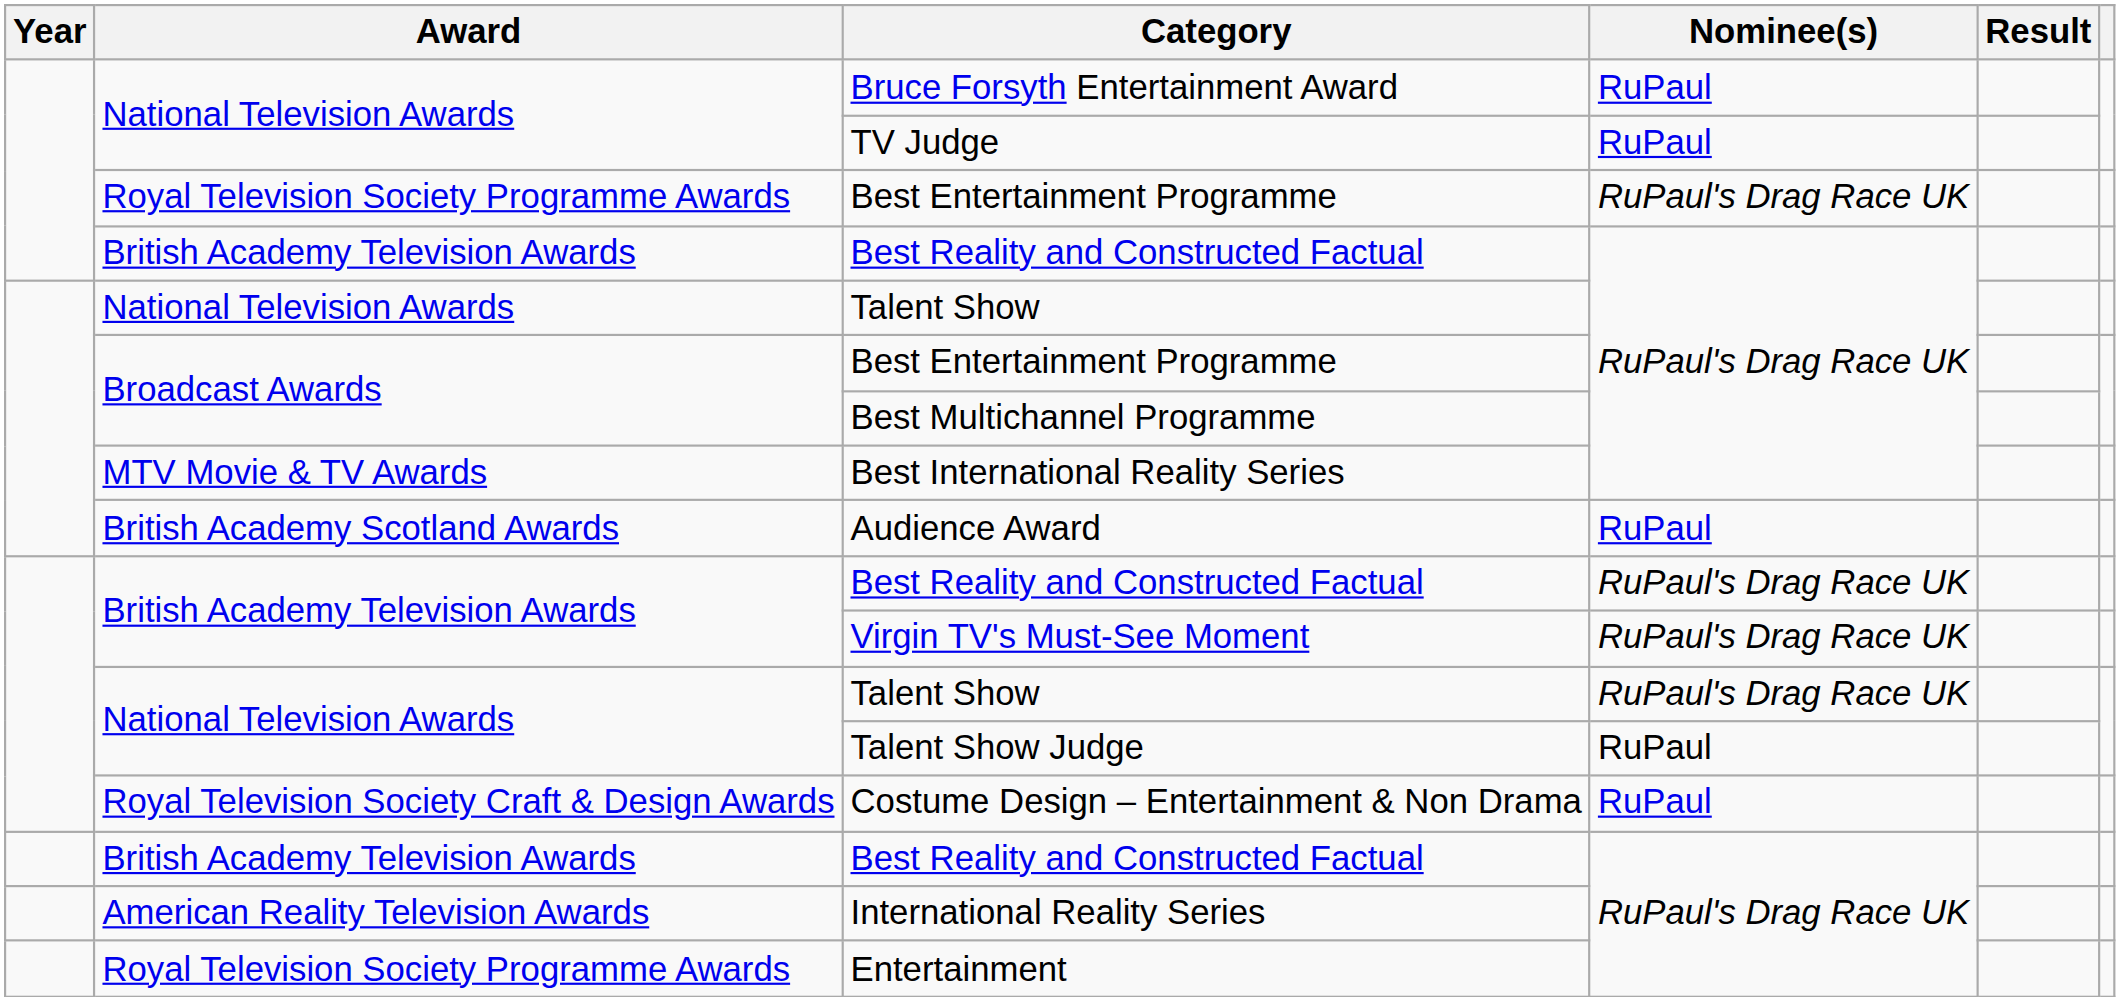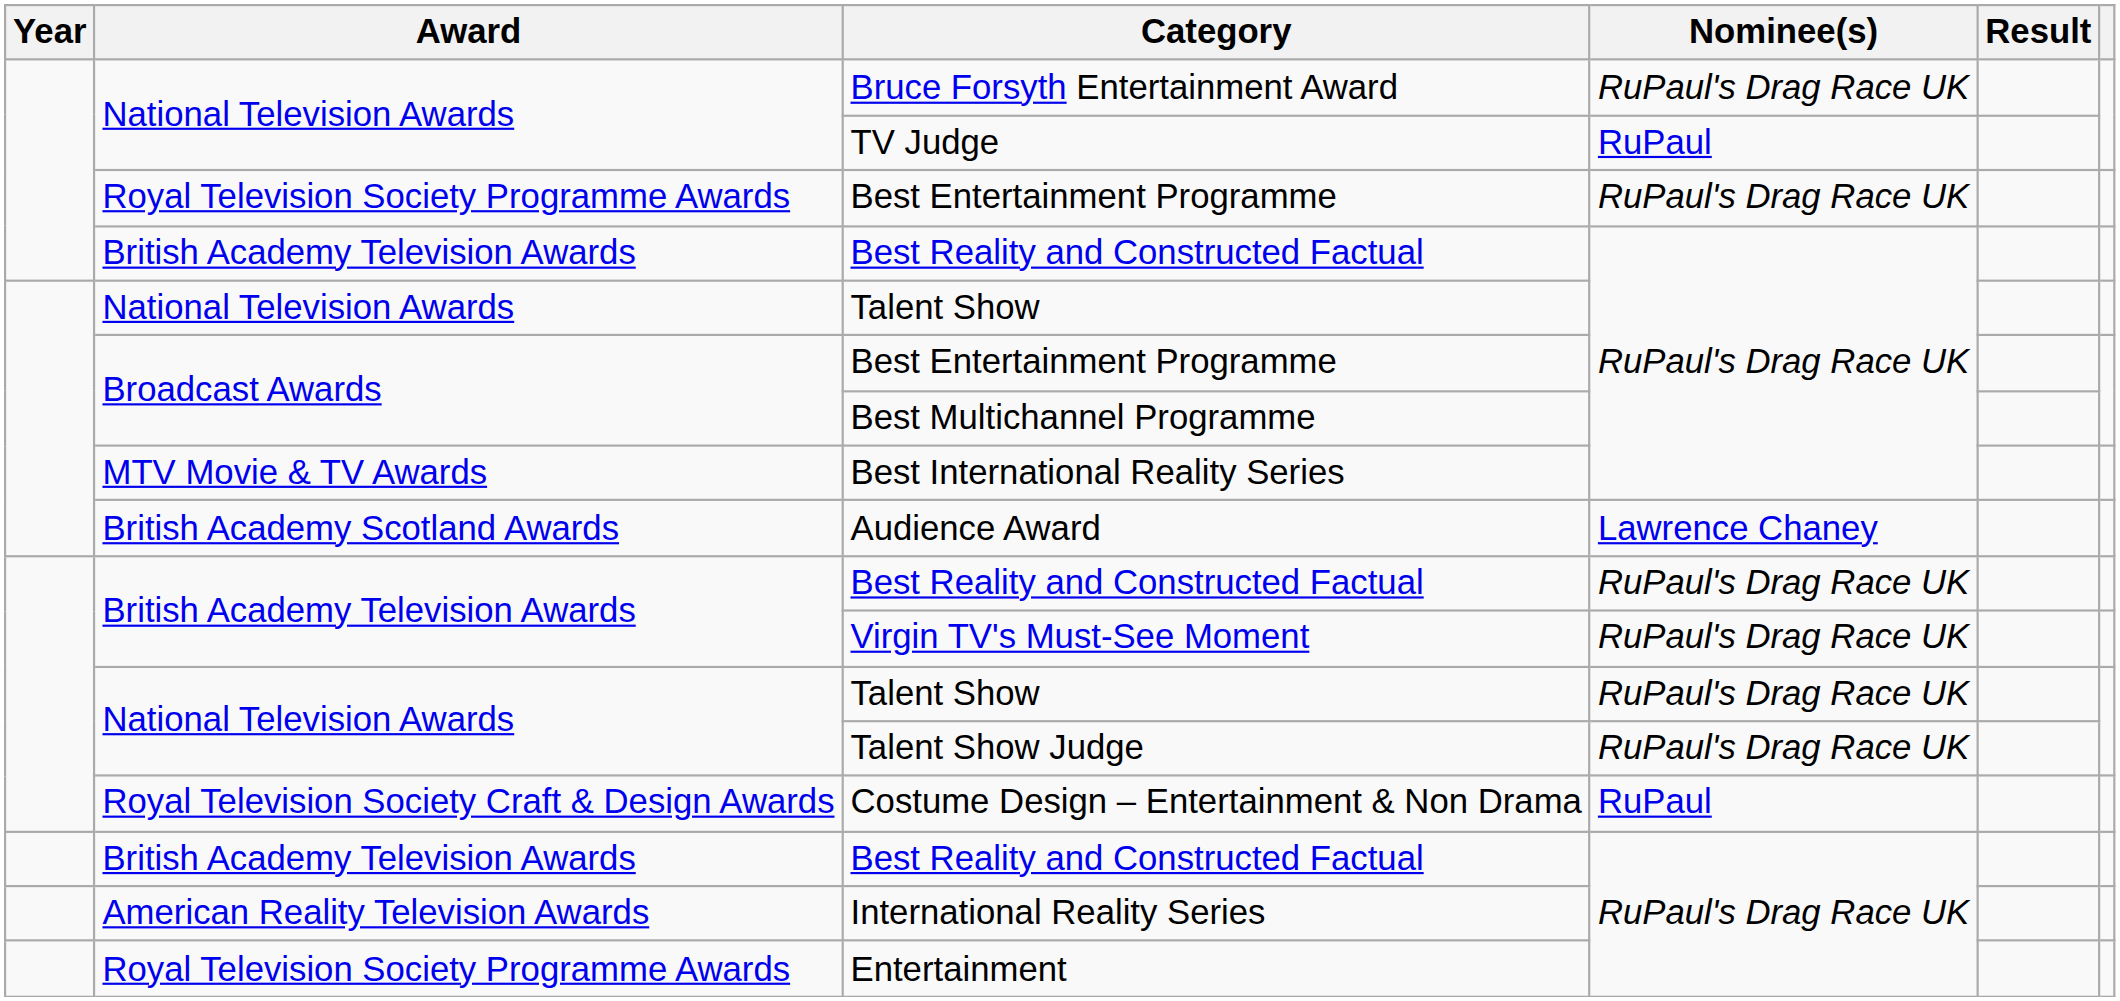 <table class="wikitable">
 <tr>
 <th scope="col">Year</th>
 <th scope="col">Award</th>
 <th scope="col">Category</th>
 <th scope="col">Nominee(s)</th>
 <th scope="col">Result</th>
 <th scope="col" class="unsortable"></th>
 </tr>
 <tr>
 <td rowspan="4"></td>
 <td rowspan="2"><a href='#'>National Television Awards</a></td>
 <td><a href='#'>Bruce Forsyth</a> Entertainment Award</td>
-<td><a href='#'>RuPaul</a></td>
+<td><em>RuPaul's Drag Race UK</em></td>
 <td></td>
 <td rowspan="2"></td>
 </tr>
 <tr>
 <td>TV Judge</td>
 <td><a href='#'>RuPaul</a></td>
 <td></td>
 </tr>
 <tr>
 <td><a href='#'>Royal Television Society Programme Awards</a></td>
 <td>Best Entertainment Programme</td>
 <td><em>RuPaul's Drag Race UK</em></td>
 <td></td>
 <td></td>
 </tr>
 <tr>
 <td><a href='#'>British Academy Television Awards</a></td>
 <td><a href='#'>Best Reality and Constructed Factual</a></td>
 <td rowspan="5"><em>RuPaul's Drag Race UK</em></td>
 <td></td>
 <td></td>
 </tr>
 <tr>
 <td rowspan="5"></td>
 <td><a href='#'>National Television Awards</a></td>
 <td>Talent Show</td>
 <td></td>
 <td></td>
 </tr>
 <tr>
 <td rowspan="2"><a href='#'>Broadcast Awards</a></td>
 <td>Best Entertainment Programme</td>
 <td></td>
 <td rowspan="2"></td>
 </tr>
 <tr>
 <td>Best Multichannel Programme</td>
 <td></td>
 </tr>
 <tr>
 <td><a href='#'>MTV Movie & TV Awards</a></td>
 <td>Best International Reality Series</td>
 <td></td>
 <td></td>
 </tr>
 <tr>
 <td><a href='#'>British Academy Scotland Awards</a></td>
 <td>Audience Award</td>
-<td><a href='#'>RuPaul</a></td>
+<td><a href='#'>Lawrence Chaney</a></td>
 <td></td>
 <td></td>
 </tr>
 <tr>
 <td rowspan="5"></td>
 <td rowspan="2"><a href='#'>British Academy Television Awards</a></td>
 <td><a href='#'>Best Reality and Constructed Factual</a></td>
 <td><em>RuPaul's Drag Race UK</em></td>
 <td></td>
 <td></td>
 </tr>
 <tr>
 <td><a href='#'>Virgin TV's Must-See Moment</a></td>
 <td><em>RuPaul's Drag Race UK</em></td>
 <td></td>
 <td></td>
 </tr>
 <tr>
 <td rowspan="2"><a href='#'>National Television Awards</a></td>
 <td>Talent Show</td>
 <td><em>RuPaul's Drag Race UK</em></td>
 <td></td>
 <td rowspan="2"></td>
 </tr>
 <tr>
 <td>Talent Show Judge</td>
-<td>RuPaul</td>
+<td><em>RuPaul's Drag Race UK</em></td>
 <td></td>
 </tr>
 <tr>
 <td><a href='#'>Royal Television Society Craft & Design Awards</a></td>
 <td>Costume Design – Entertainment & Non Drama</td>
 <td><a href='#'>RuPaul</a></td>
 <td></td>
 <td></td>
 </tr>
 <tr>
 <td></td>
 <td><a href='#'>British Academy Television Awards</a></td>
 <td><a href='#'>Best Reality and Constructed Factual</a></td>
 <td rowspan="3"><em>RuPaul's Drag Race UK</em></td>
 <td></td>
 <td></td>
 </tr>
 <tr>
 <td></td>
 <td><a href='#'>American Reality Television Awards</a></td>
 <td>International Reality Series</td>
 <td></td>
 <td></td>
 </tr>
 <tr>
 <td></td>
 <td><a href='#'>Royal Television Society Programme Awards</a></td>
 <td>Entertainment</td>
 <td></td>
 <td></td>
 </tr>
 </table>
